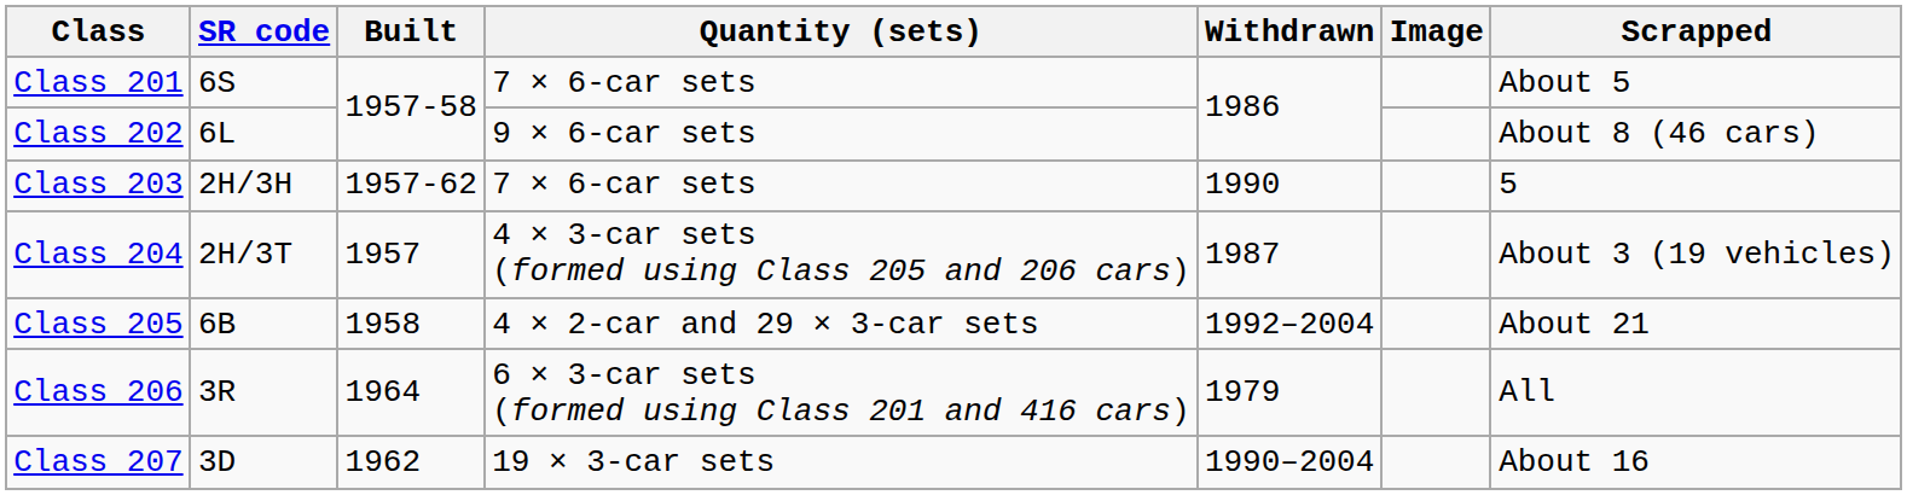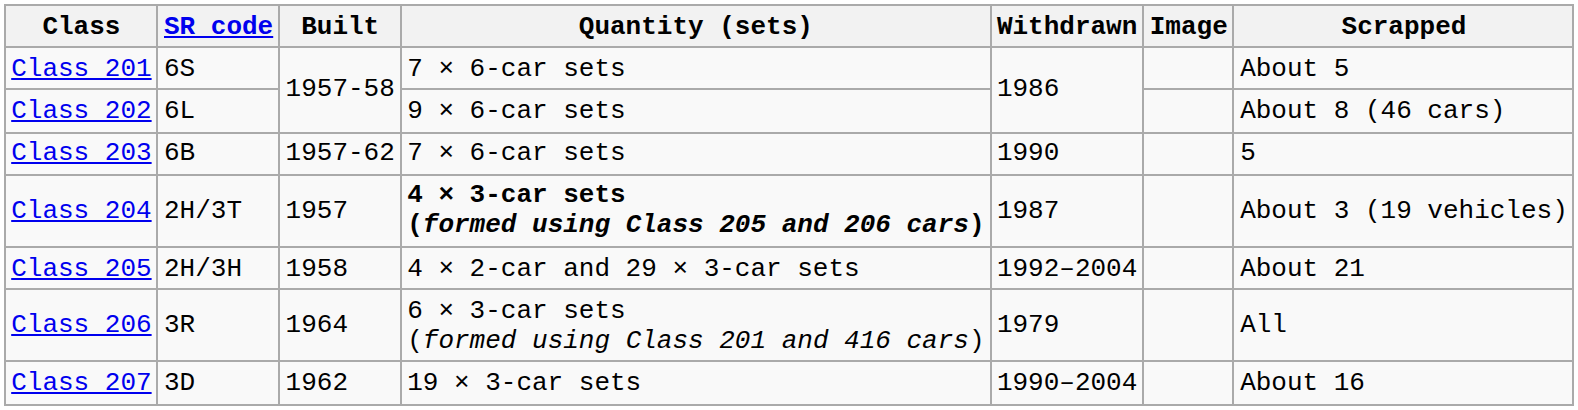 <table class="sort wikitable sortable">
 <tr>
 <th>Class</th>
 <th><a href='#'>SR code</a></th>
 <th>Built</th>
 <th>Quantity (sets)</th>
 <th>Withdrawn</th>
 <th>Image</th>
 <th>Scrapped</th>
 </tr>
 <tr>
 <td><a href='#'>Class 201</a></td>
 <td>6S</td>
 <td rowspan="2">1957-58</td>
 <td>7 × 6-car sets</td>
 <td rowspan="2">1986</td>
 <td></td>
 <td>About 5</td>
 </tr>
 <tr>
 <td><a href='#'>Class 202</a></td>
 <td>6L</td>
 <td>9 × 6-car sets</td>
 <td></td>
 <td>About 8 (46 cars)</td>
 </tr>
 <tr>
 <td><a href='#'>Class 203</a></td>
-<td>2H/3H</td>
+<td>6B</td>
 <td>1957-62</td>
 <td>7 × 6-car sets</td>
 <td>1990</td>
 <td></td>
 <td>5</td>
 </tr>
 <tr>
 <td><a href='#'>Class 204</a></td>
 <td>2H/3T</td>
 <td>1957</td>
-<td>4 × 3-car sets<br>(<em>formed using Class 205 and 206 cars</em>)</td>
+<td><strong>4 × 3-car sets<br>(<em>formed using Class 205 and 206 cars</em>)</strong></td>
 <td>1987</td>
 <td></td>
 <td>About 3 (19 vehicles)</td>
 </tr>
 <tr>
 <td><a href='#'>Class 205</a></td>
-<td>6B</td>
+<td>2H/3H</td>
 <td>1958</td>
 <td>4 × 2-car and 29 × 3-car sets</td>
 <td>1992–2004</td>
 <td></td>
 <td>About 21</td>
 </tr>
 <tr>
 <td><a href='#'>Class 206</a></td>
 <td>3R</td>
 <td>1964</td>
 <td>6 × 3-car sets<br>(<em>formed using Class 201 and 416 cars</em>)</td>
 <td>1979</td>
 <td></td>
 <td>All</td>
 </tr>
 <tr>
 <td><a href='#'>Class 207</a></td>
 <td>3D</td>
 <td>1962</td>
 <td>19 × 3-car sets</td>
 <td>1990–2004</td>
 <td></td>
 <td>About 16</td>
 </tr>
 </table>
